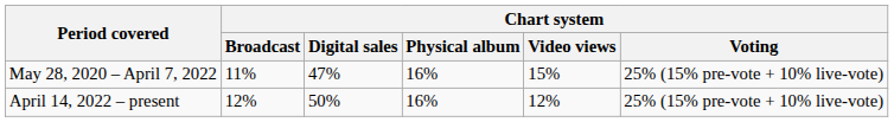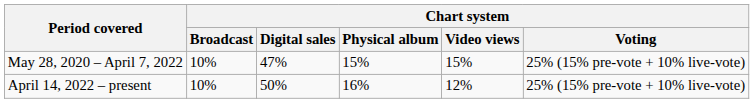 <table class="wikitable">
 <tr>
 <th rowspan="2">Period covered</th>
 <th colspan="5">Chart system</th>
 </tr>
 <tr>
 <th>Broadcast</th>
 <th>Digital sales</th>
 <th>Physical album</th>
 <th>Video views</th>
 <th>Voting</th>
 </tr>
 <tr>
 <td>May 28, 2020 – April 7, 2022</td>
-<td>11%</td>
+<td>10%</td>
 <td>47%</td>
-<td>16%</td>
+<td>15%</td>
 <td>15%</td>
 <td>25% (15% pre-vote + 10% live-vote)</td>
 </tr>
 <tr>
 <td>April 14, 2022 – present</td>
-<td>12%</td>
+<td>10%</td>
 <td>50%</td>
 <td>16%</td>
 <td>12%</td>
 <td>25% (15% pre-vote + 10% live-vote)</td>
 </tr>
 </table>
